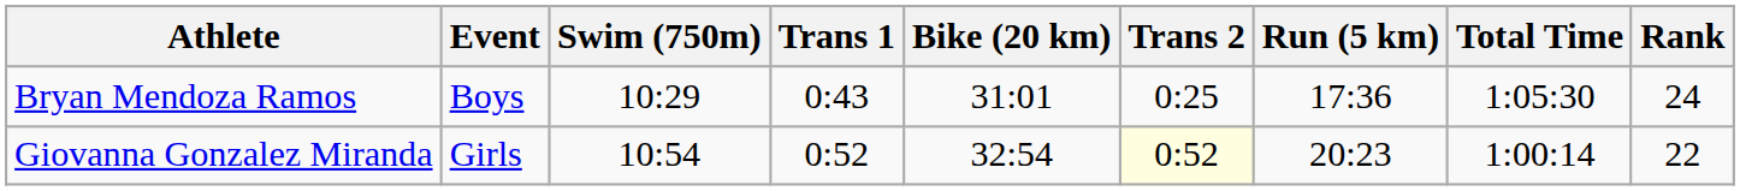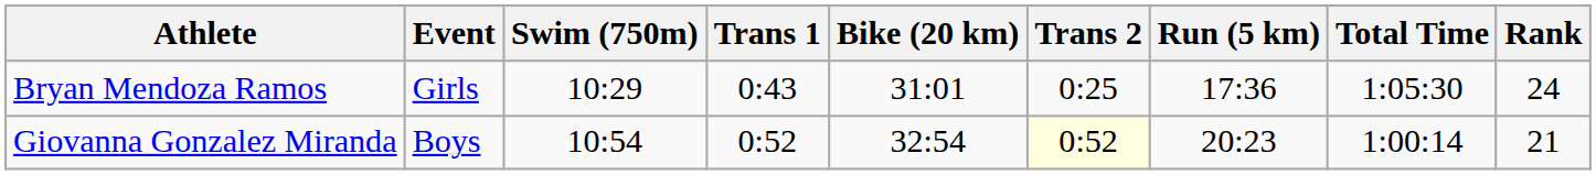 <table class="wikitable" style="font-size:90%;">
 <tr>
 <th>Athlete</th>
 <th>Event</th>
 <th>Swim (750m)</th>
 <th>Trans 1</th>
 <th>Bike (20 km)</th>
 <th>Trans 2</th>
 <th>Run (5 km)</th>
 <th>Total Time</th>
 <th>Rank</th>
 </tr>
 <tr align=center>
 <td align=left><a href='#'>Bryan Mendoza Ramos</a></td>
-<td align=left><a href='#'>Boys</a></td>
+<td align=left><a href='#'>Girls</a></td>
 <td>10:29</td>
 <td>0:43</td>
 <td>31:01</td>
 <td>0:25</td>
 <td>17:36</td>
 <td>1:05:30</td>
 <td>24</td>
 </tr>
 <tr align=center>
 <td align=left><a href='#'>Giovanna Gonzalez Miranda</a></td>
-<td align=left><a href='#'>Girls</a></td>
+<td align=left><a href='#'>Boys</a></td>
 <td>10:54</td>
 <td>0:52</td>
 <td>32:54</td>
 <td style="background: lightyellow;">0:52</td>
 <td>20:23</td>
 <td>1:00:14</td>
-<td>22</td>
+<td>21</td>
 </tr>
 </table>
